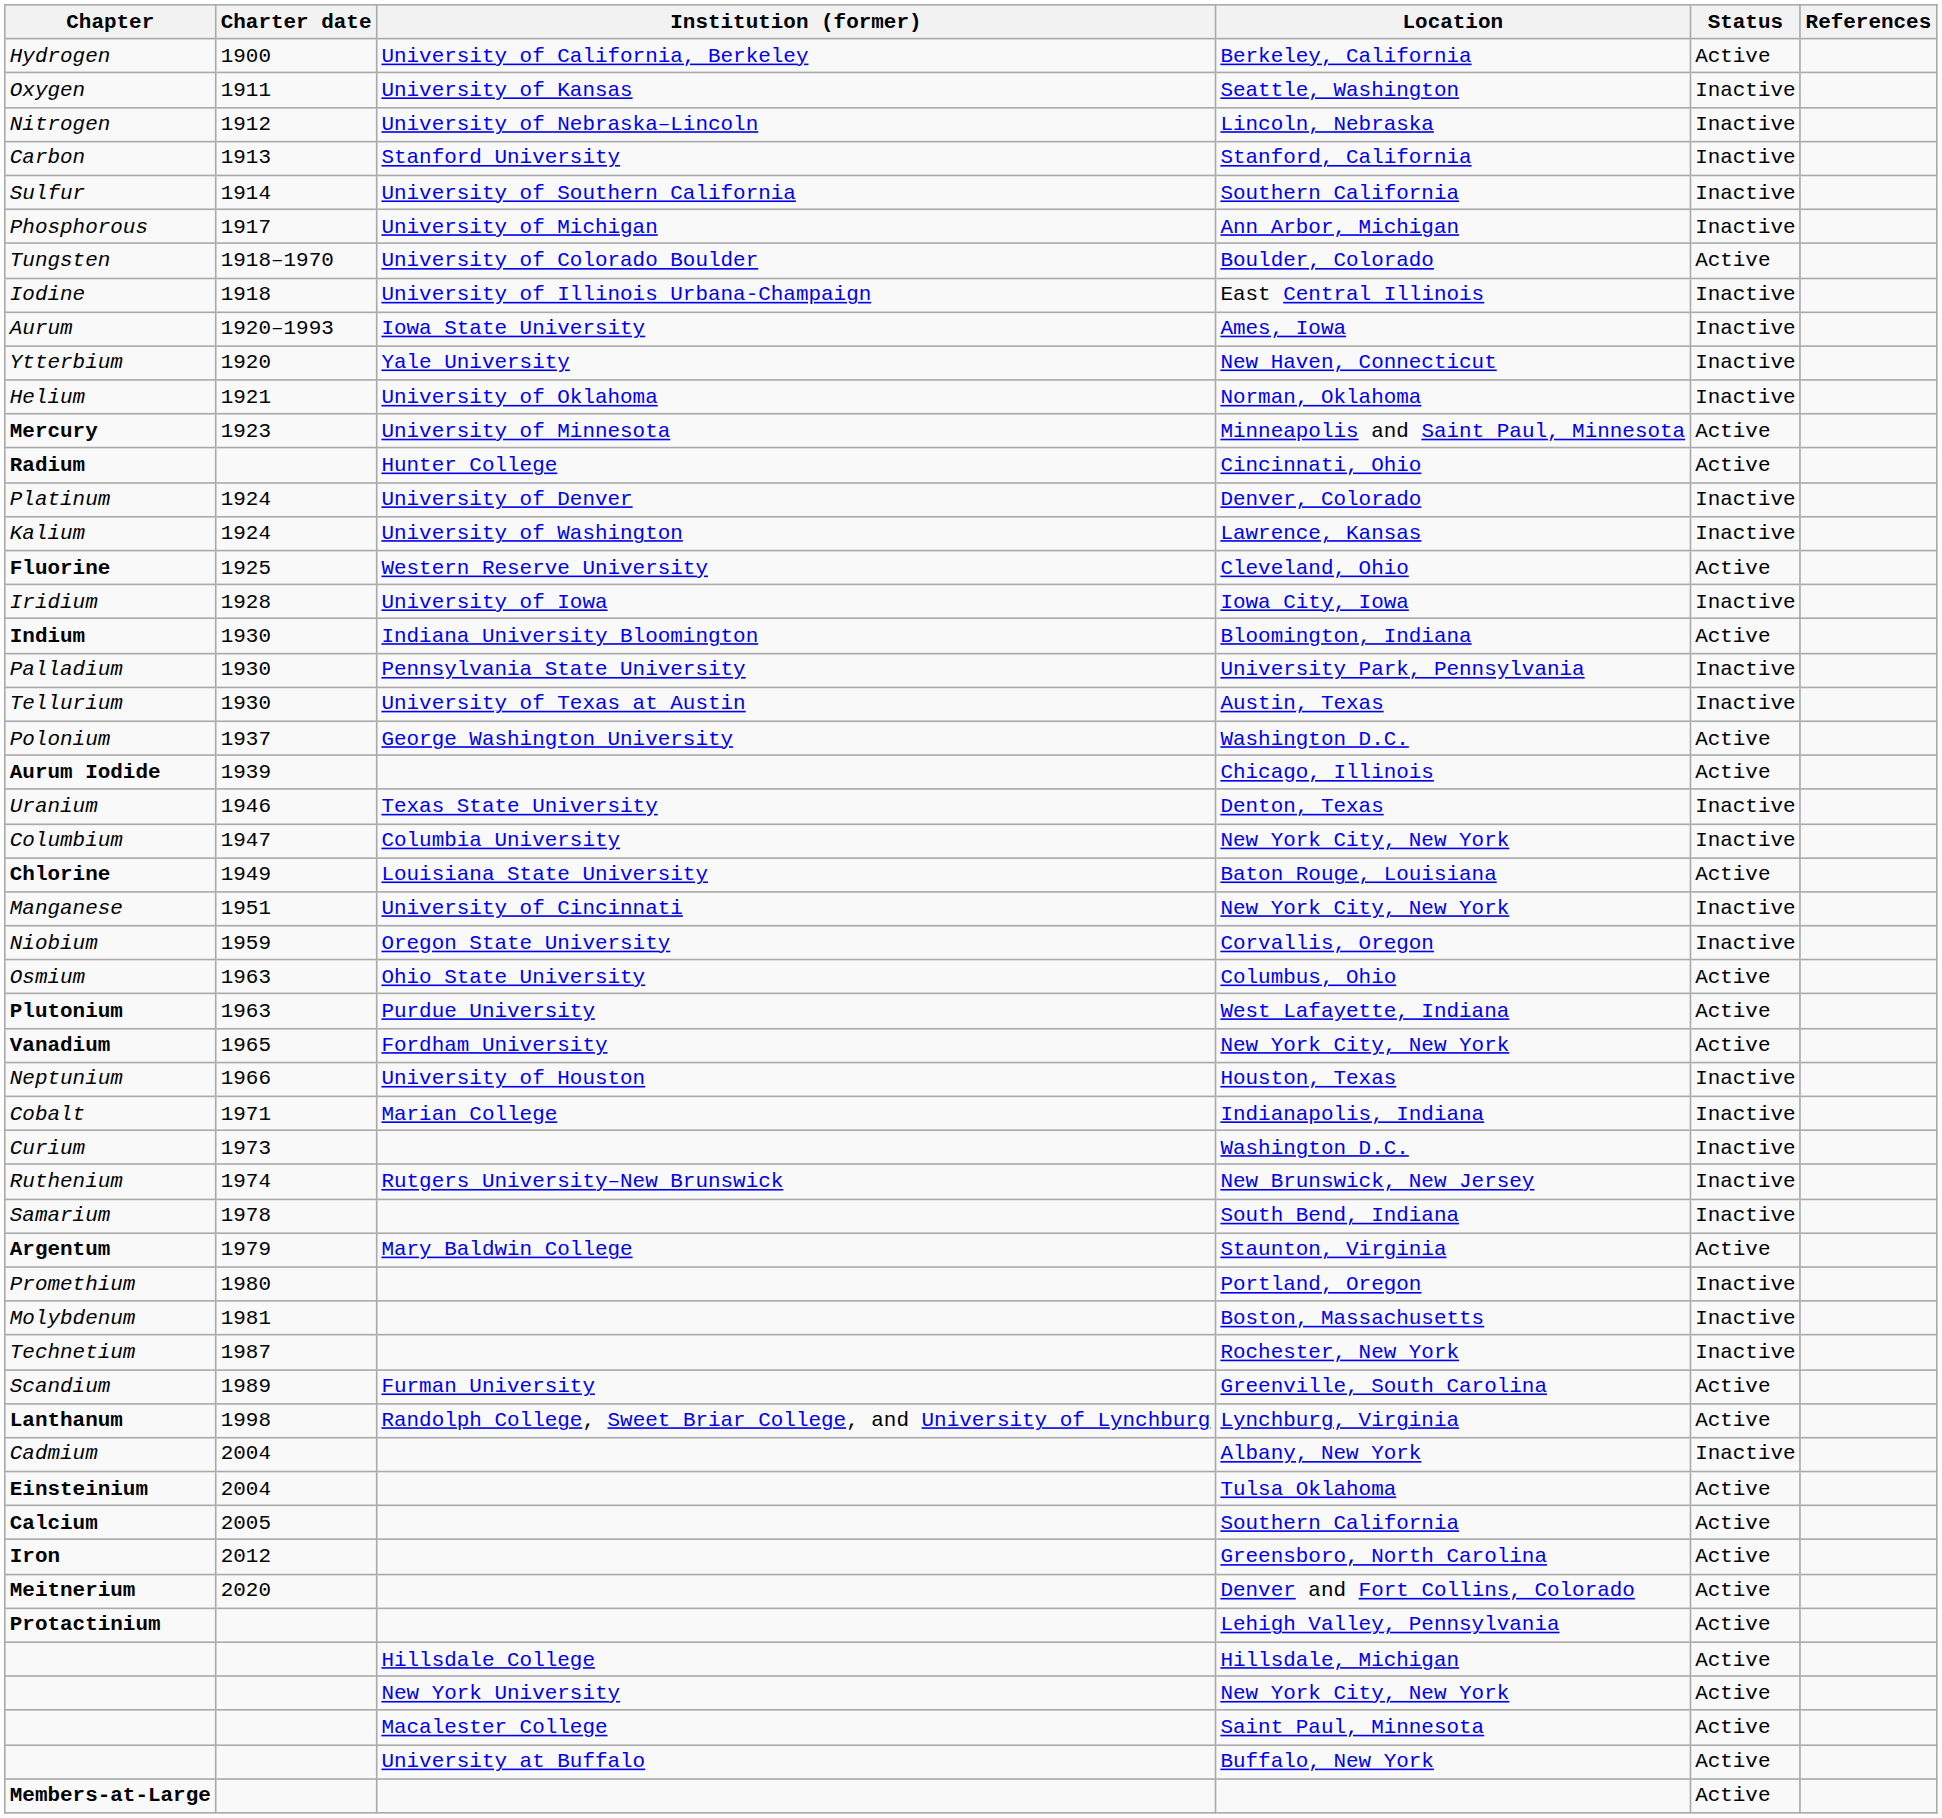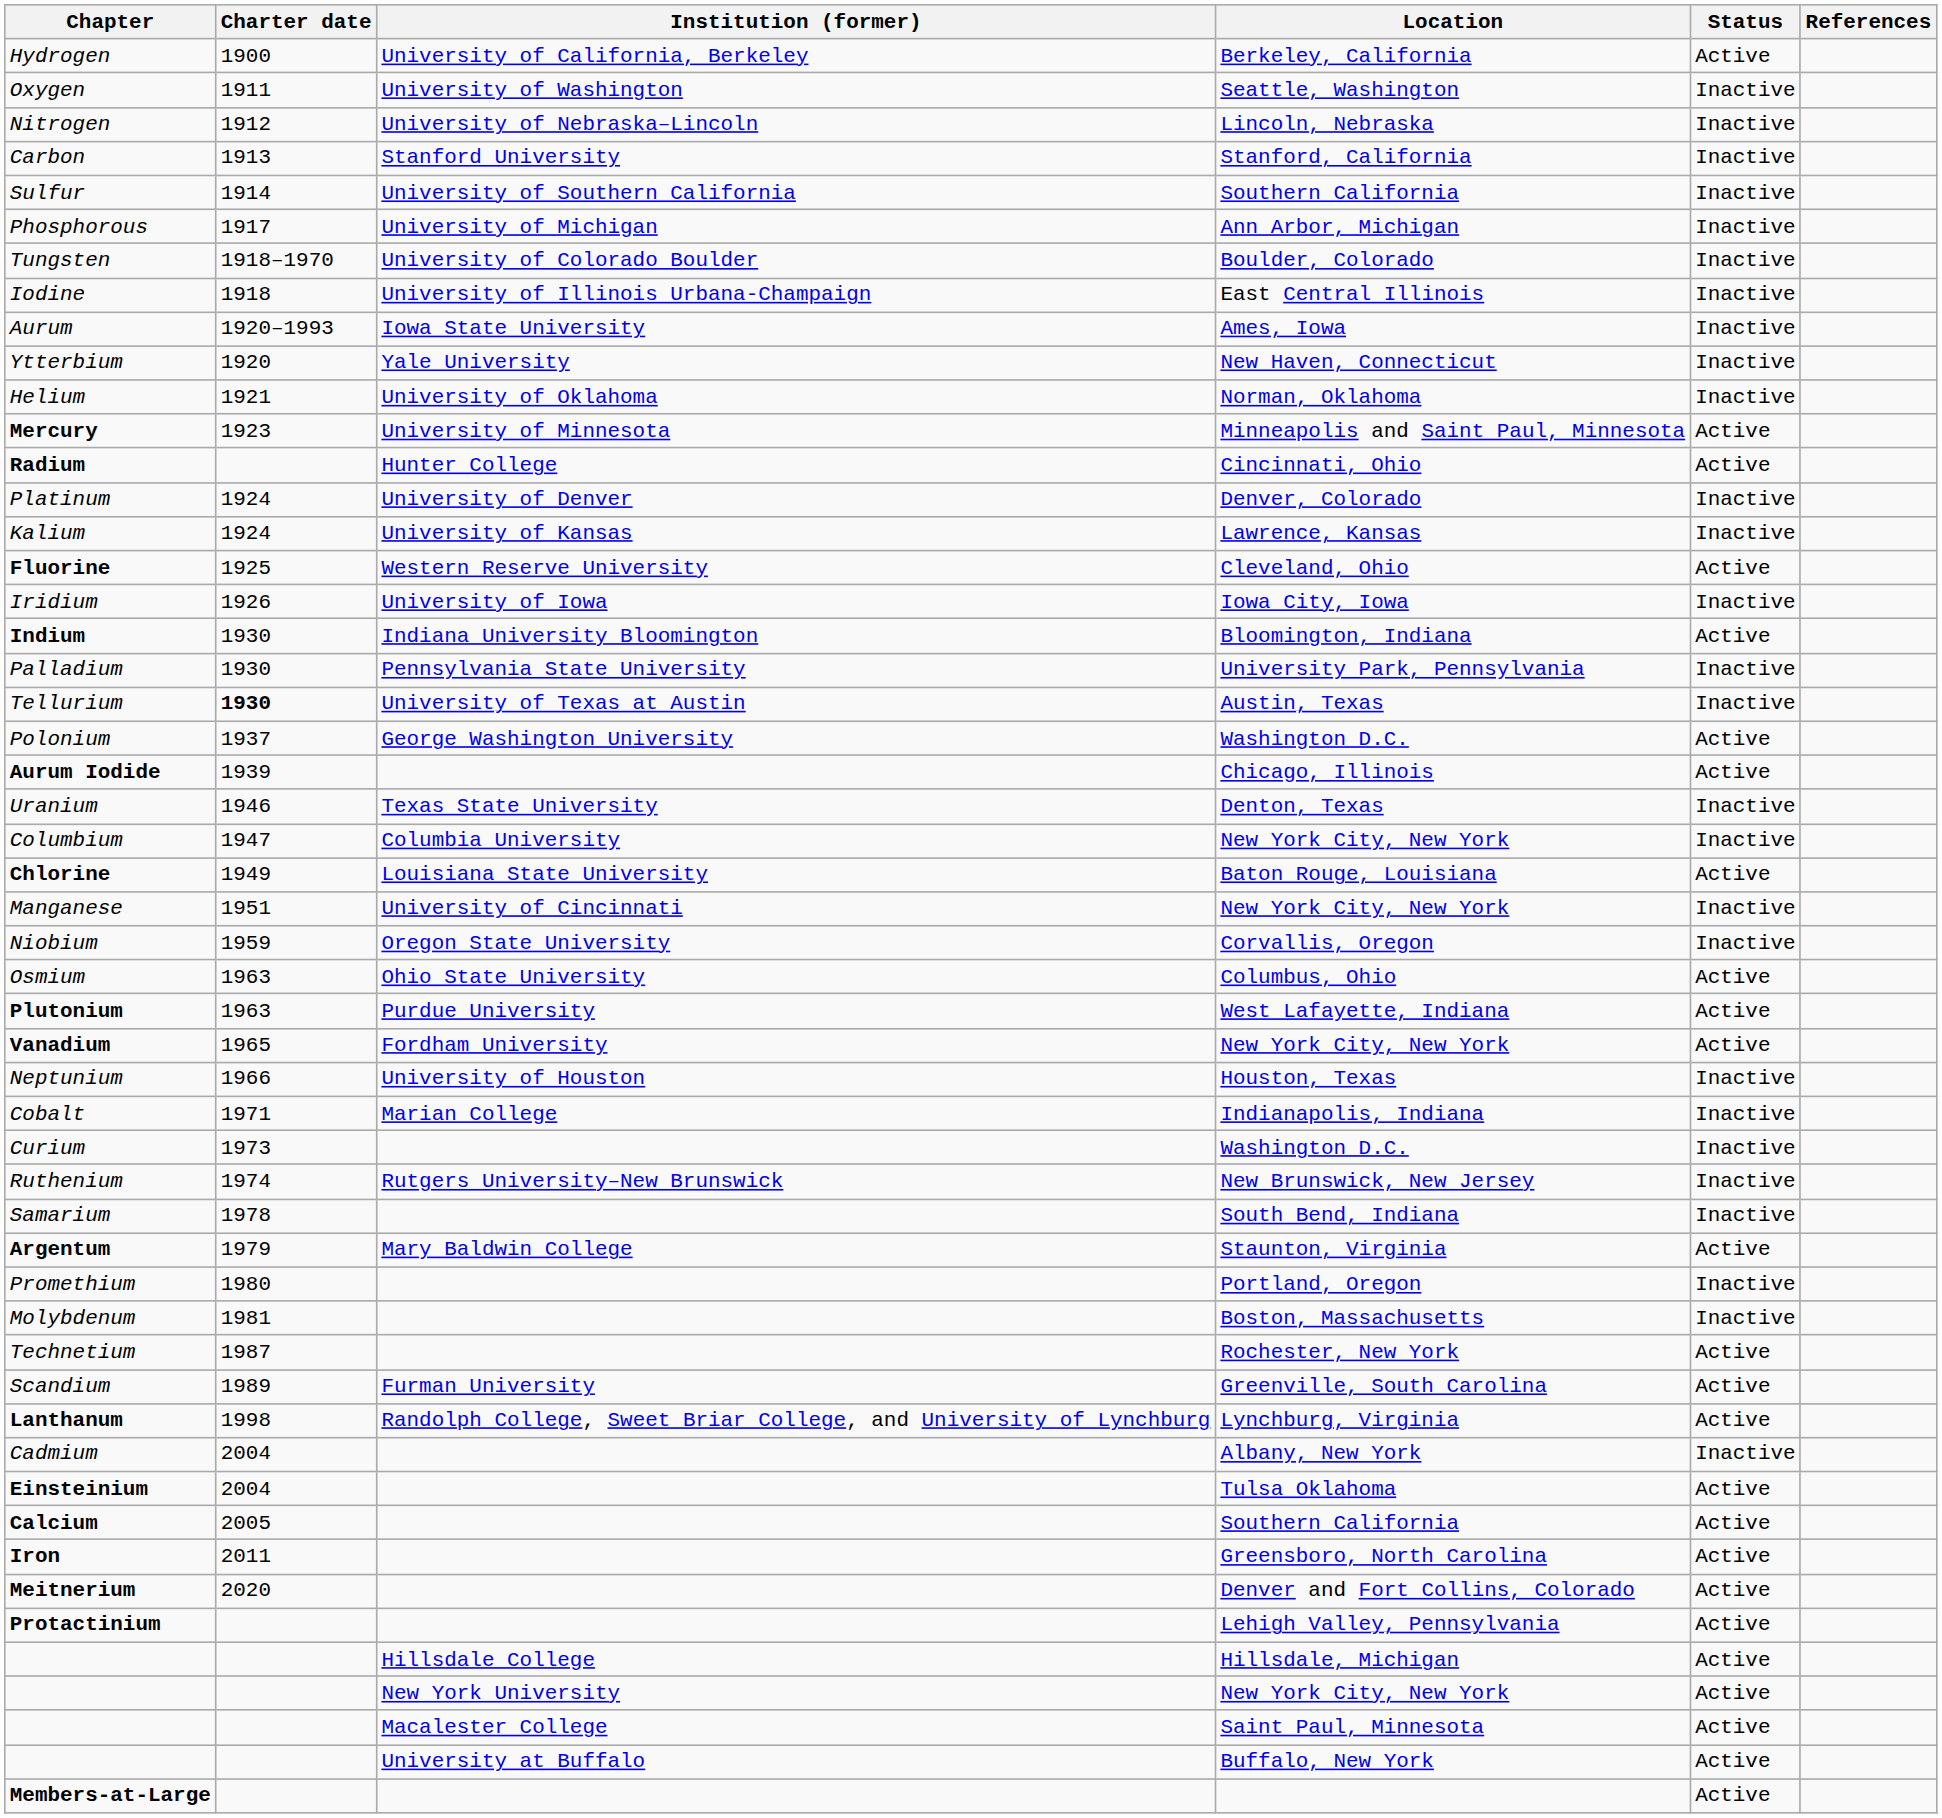 <table class="wikitable">
 <tr>
 <th>Chapter</th>
 <th>Charter date</th>
 <th>Institution (former)</th>
 <th>Location</th>
 <th>Status</th>
 <th>References</th>
 </tr>
 <tr>
 <td><em>Hydrogen</em></td>
 <td>1900</td>
 <td><a href='#'>University of California, Berkeley</a></td>
 <td><a href='#'>Berkeley, California</a></td>
 <td>Active</td>
 <td></td>
 </tr>
 <tr>
 <td><em>Oxygen</em></td>
 <td>1911</td>
-<td><a href='#'>University of Kansas</a></td>
+<td><a href='#'>University of Washington</a></td>
 <td><a href='#'>Seattle, Washington</a></td>
 <td>Inactive</td>
 <td></td>
 </tr>
 <tr>
 <td><em>Nitrogen</em></td>
 <td>1912</td>
 <td><a href='#'>University of Nebraska–Lincoln</a></td>
 <td><a href='#'>Lincoln, Nebraska</a></td>
 <td>Inactive</td>
 <td></td>
 </tr>
 <tr>
 <td><em>Carbon</em></td>
 <td>1913</td>
 <td><a href='#'>Stanford University</a></td>
 <td><a href='#'>Stanford, California</a></td>
 <td>Inactive</td>
 <td></td>
 </tr>
 <tr>
 <td><em>Sulfur</em></td>
 <td>1914</td>
 <td><a href='#'>University of Southern California</a></td>
 <td><a href='#'>Southern California</a></td>
 <td>Inactive</td>
 <td></td>
 </tr>
 <tr>
 <td><em>Phosphorous</em></td>
 <td>1917</td>
 <td><a href='#'>University of Michigan</a></td>
 <td><a href='#'>Ann Arbor, Michigan</a></td>
 <td>Inactive</td>
 <td></td>
 </tr>
 <tr>
 <td><em>Tungsten</em></td>
 <td>1918–1970</td>
 <td><a href='#'>University of Colorado Boulder</a></td>
 <td><a href='#'>Boulder, Colorado</a></td>
-<td>Active</td>
+<td>Inactive</td>
 <td></td>
 </tr>
 <tr>
 <td><em>Iodine</em></td>
 <td>1918</td>
 <td><a href='#'>University of Illinois Urbana-Champaign</a></td>
 <td>East <a href='#'>Central Illinois</a></td>
 <td>Inactive</td>
 <td></td>
 </tr>
 <tr>
 <td><em>Aurum</em></td>
 <td>1920–1993</td>
 <td><a href='#'>Iowa State University</a></td>
 <td><a href='#'>Ames, Iowa</a></td>
 <td>Inactive</td>
 <td></td>
 </tr>
 <tr>
 <td><em>Ytterbium</em></td>
 <td>1920</td>
 <td><a href='#'>Yale University</a></td>
 <td><a href='#'>New Haven, Connecticut</a></td>
 <td>Inactive</td>
 <td></td>
 </tr>
 <tr>
 <td><em>Helium</em></td>
 <td>1921</td>
 <td><a href='#'>University of Oklahoma</a></td>
 <td><a href='#'>Norman, Oklahoma</a></td>
 <td>Inactive</td>
 <td></td>
 </tr>
 <tr>
 <td><strong>Mercury</strong></td>
 <td>1923</td>
 <td><a href='#'>University of Minnesota</a></td>
 <td><a href='#'>Minneapolis</a> and <a href='#'>Saint Paul, Minnesota</a></td>
 <td>Active</td>
 <td></td>
 </tr>
 <tr>
 <td><strong>Radium</strong></td>
 <td></td>
 <td><a href='#'>Hunter College</a></td>
 <td><a href='#'>Cincinnati, Ohio</a></td>
 <td>Active</td>
 <td></td>
 </tr>
 <tr>
 <td><em>Platinum</em></td>
 <td>1924</td>
 <td><a href='#'>University of Denver</a></td>
 <td><a href='#'>Denver, Colorado</a></td>
 <td>Inactive</td>
 <td></td>
 </tr>
 <tr>
 <td><em>Kalium</em></td>
 <td>1924</td>
-<td><a href='#'>University of Washington</a></td>
+<td><a href='#'>University of Kansas</a></td>
 <td><a href='#'>Lawrence, Kansas</a></td>
 <td>Inactive</td>
 <td></td>
 </tr>
 <tr>
 <td><strong>Fluorine</strong></td>
 <td>1925</td>
 <td><a href='#'>Western Reserve University</a></td>
 <td><a href='#'>Cleveland, Ohio</a></td>
 <td>Active</td>
 <td></td>
 </tr>
 <tr>
 <td><em>Iridium</em></td>
-<td>1928</td>
+<td>1926</td>
 <td><a href='#'>University of Iowa</a></td>
 <td><a href='#'>Iowa City, Iowa</a></td>
 <td>Inactive</td>
 <td></td>
 </tr>
 <tr>
 <td><strong>Indium</strong></td>
 <td>1930</td>
 <td><a href='#'>Indiana University Bloomington</a></td>
 <td><a href='#'>Bloomington, Indiana</a></td>
 <td>Active</td>
 <td></td>
 </tr>
 <tr>
 <td><em>Palladium</em></td>
 <td>1930</td>
 <td><a href='#'>Pennsylvania State University</a></td>
 <td><a href='#'>University Park, Pennsylvania</a></td>
 <td>Inactive</td>
 <td></td>
 </tr>
 <tr>
 <td><em>Tellurium</em></td>
-<td>1930</td>
+<td><strong>1930</strong></td>
 <td><a href='#'>University of Texas at Austin</a></td>
 <td><a href='#'>Austin, Texas</a></td>
 <td>Inactive</td>
 <td></td>
 </tr>
 <tr>
 <td><em>Polonium</em></td>
 <td>1937</td>
 <td><a href='#'>George Washington University</a></td>
 <td><a href='#'>Washington D.C.</a></td>
 <td>Active</td>
 <td></td>
 </tr>
 <tr>
 <td><strong>Aurum Iodide</strong></td>
 <td>1939</td>
 <td></td>
 <td><a href='#'>Chicago, Illinois</a></td>
 <td>Active</td>
 <td></td>
 </tr>
 <tr>
 <td><em>Uranium</em></td>
 <td>1946</td>
 <td><a href='#'>Texas State University</a></td>
 <td><a href='#'>Denton, Texas</a></td>
 <td>Inactive</td>
 <td></td>
 </tr>
 <tr>
 <td><em>Columbium</em></td>
 <td>1947</td>
 <td><a href='#'>Columbia University</a></td>
 <td><a href='#'>New York City, New York</a></td>
 <td>Inactive</td>
 <td></td>
 </tr>
 <tr>
 <td><strong>Chlorine</strong></td>
 <td>1949</td>
 <td><a href='#'>Louisiana State University</a></td>
 <td><a href='#'>Baton Rouge, Louisiana</a></td>
 <td>Active</td>
 <td></td>
 </tr>
 <tr>
 <td><em>Manganese</em></td>
 <td>1951</td>
 <td><a href='#'>University of Cincinnati</a></td>
 <td><a href='#'>New York City, New York</a></td>
 <td>Inactive</td>
 <td></td>
 </tr>
 <tr>
 <td><em>Niobium</em></td>
 <td>1959</td>
 <td><a href='#'>Oregon State University</a></td>
 <td><a href='#'>Corvallis, Oregon</a></td>
 <td>Inactive</td>
 <td></td>
 </tr>
 <tr>
 <td><em>Osmium</em></td>
 <td>1963</td>
 <td><a href='#'>Ohio State University</a></td>
 <td><a href='#'>Columbus, Ohio</a></td>
 <td>Active</td>
 <td></td>
 </tr>
 <tr>
 <td><strong>Plutonium</strong></td>
 <td>1963</td>
 <td><a href='#'>Purdue University</a></td>
 <td><a href='#'>West Lafayette, Indiana</a></td>
 <td>Active</td>
 <td></td>
 </tr>
 <tr>
 <td><strong>Vanadium</strong></td>
 <td>1965</td>
 <td><a href='#'>Fordham University</a></td>
 <td><a href='#'>New York City, New York</a></td>
 <td>Active</td>
 <td></td>
 </tr>
 <tr>
 <td><em>Neptunium</em></td>
 <td>1966</td>
 <td><a href='#'>University of Houston</a></td>
 <td><a href='#'>Houston, Texas</a></td>
 <td>Inactive</td>
 <td></td>
 </tr>
 <tr>
 <td><em>Cobalt</em></td>
 <td>1971</td>
 <td><a href='#'>Marian College</a></td>
 <td><a href='#'>Indianapolis, Indiana</a></td>
 <td>Inactive</td>
 <td></td>
 </tr>
 <tr>
 <td><em>Curium</em></td>
 <td>1973</td>
 <td></td>
 <td><a href='#'>Washington D.C.</a></td>
 <td>Inactive</td>
 <td></td>
 </tr>
 <tr>
 <td><em>Ruthenium</em></td>
 <td>1974</td>
 <td><a href='#'>Rutgers University–New Brunswick</a></td>
 <td><a href='#'>New Brunswick, New Jersey</a></td>
 <td>Inactive</td>
 <td></td>
 </tr>
 <tr>
 <td><em>Samarium</em></td>
 <td>1978</td>
 <td></td>
 <td><a href='#'>South Bend, Indiana</a></td>
 <td>Inactive</td>
 <td></td>
 </tr>
 <tr>
 <td><strong>Argentum</strong></td>
 <td>1979</td>
 <td><a href='#'>Mary Baldwin College</a></td>
 <td><a href='#'>Staunton, Virginia</a></td>
 <td>Active</td>
 <td></td>
 </tr>
 <tr>
 <td><em>Promethium</em></td>
 <td>1980</td>
 <td></td>
 <td><a href='#'>Portland, Oregon</a></td>
 <td>Inactive</td>
 <td></td>
 </tr>
 <tr>
 <td><em>Molybdenum</em></td>
 <td>1981</td>
 <td></td>
 <td><a href='#'>Boston, Massachusetts</a></td>
 <td>Inactive</td>
 <td></td>
 </tr>
 <tr>
 <td><em>Technetium</em></td>
 <td>1987</td>
 <td></td>
 <td><a href='#'>Rochester, New York</a></td>
-<td>Inactive</td>
+<td>Active</td>
 <td></td>
 </tr>
 <tr>
 <td><em>Scandium</em></td>
 <td>1989</td>
 <td><a href='#'>Furman University</a></td>
 <td><a href='#'>Greenville, South Carolina</a></td>
 <td>Active</td>
 <td></td>
 </tr>
 <tr>
 <td><strong>Lanthanum</strong></td>
 <td>1998</td>
 <td><a href='#'>Randolph College</a>, <a href='#'>Sweet Briar College</a>, and <a href='#'>University of Lynchburg</a></td>
 <td><a href='#'>Lynchburg, Virginia</a></td>
 <td>Active</td>
 <td></td>
 </tr>
 <tr>
 <td><em>Cadmium</em></td>
 <td>2004</td>
 <td></td>
 <td><a href='#'>Albany, New York</a></td>
 <td>Inactive</td>
 <td></td>
 </tr>
 <tr>
 <td><strong>Einsteinium</strong></td>
 <td>2004</td>
 <td></td>
 <td><a href='#'>Tulsa Oklahoma</a></td>
 <td>Active</td>
 <td></td>
 </tr>
 <tr>
 <td><strong>Calcium</strong></td>
 <td>2005</td>
 <td></td>
 <td><a href='#'>Southern California</a></td>
 <td>Active</td>
 <td></td>
 </tr>
 <tr>
 <td><strong>Iron</strong></td>
-<td>2012</td>
+<td>2011</td>
 <td></td>
 <td><a href='#'>Greensboro, North Carolina</a></td>
 <td>Active</td>
 <td></td>
 </tr>
 <tr>
 <td><strong>Meitnerium</strong></td>
 <td>2020</td>
 <td></td>
 <td><a href='#'>Denver</a> and <a href='#'>Fort Collins, Colorado</a></td>
 <td>Active</td>
 <td></td>
 </tr>
 <tr>
 <td><strong>Protactinium</strong></td>
 <td></td>
 <td></td>
 <td><a href='#'>Lehigh Valley, Pennsylvania</a></td>
 <td>Active</td>
 <td></td>
 </tr>
 <tr>
 <td></td>
 <td></td>
 <td><a href='#'>Hillsdale College</a></td>
 <td><a href='#'>Hillsdale, Michigan</a></td>
 <td>Active</td>
 <td></td>
 </tr>
 <tr>
 <td></td>
 <td></td>
 <td><a href='#'>New York University</a></td>
 <td><a href='#'>New York City, New York</a></td>
 <td>Active</td>
 <td></td>
 </tr>
 <tr>
 <td></td>
 <td></td>
 <td><a href='#'>Macalester College</a></td>
 <td><a href='#'>Saint Paul, Minnesota</a></td>
 <td>Active</td>
 <td></td>
 </tr>
 <tr>
 <td></td>
 <td></td>
 <td><a href='#'>University at Buffalo</a></td>
 <td><a href='#'>Buffalo, New York</a></td>
 <td>Active</td>
 <td></td>
 </tr>
 <tr>
 <td><strong>Members-at-Large</strong></td>
 <td></td>
 <td></td>
 <td></td>
 <td>Active</td>
 <td></td>
 </tr>
 </table>
